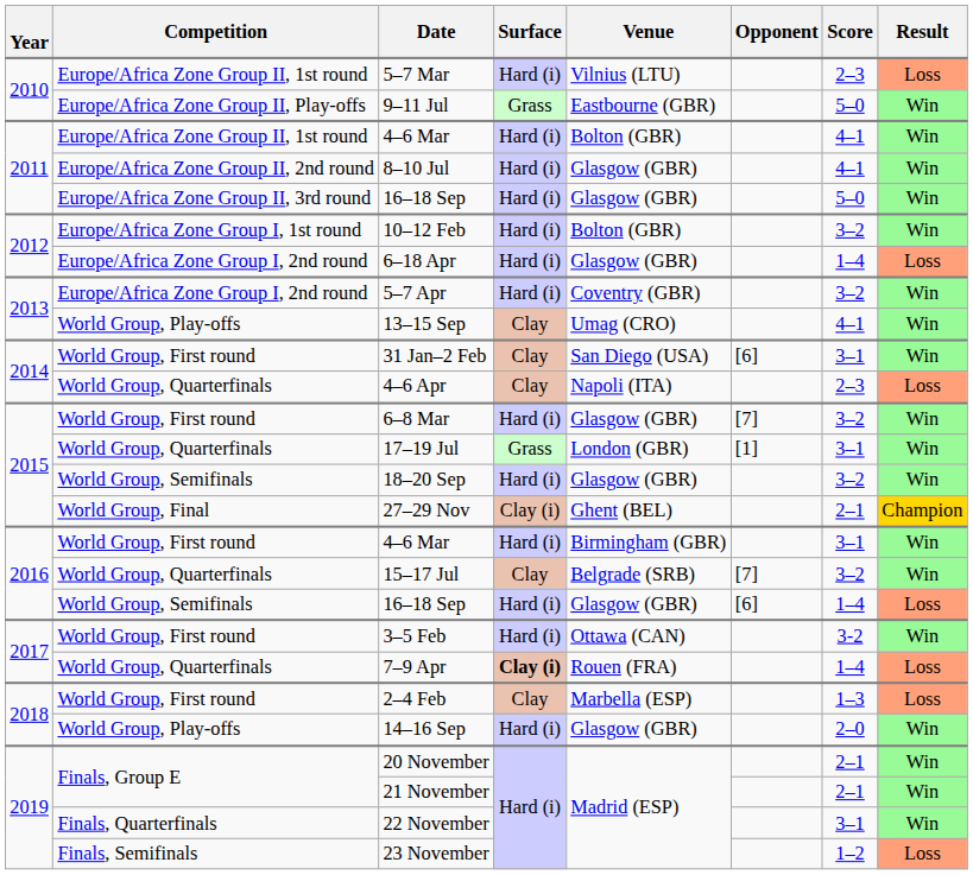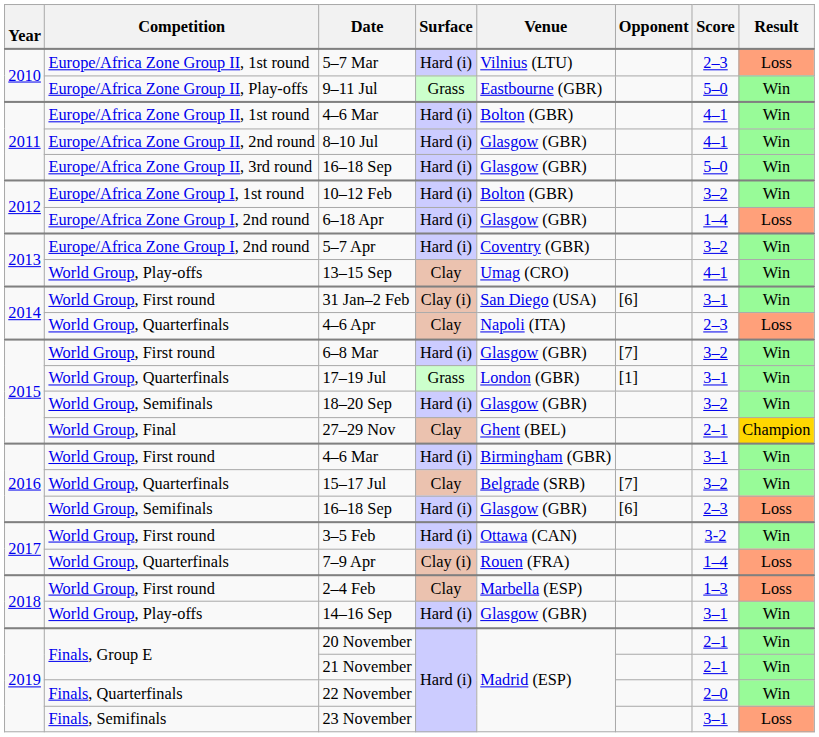 <table class="wikitable collapsible collapsed sortable nowrap">
 <tr>
 <th scope="col"><br> Year</th>
 <th scope="col">Competition</th>
 <th scope="col">Date</th>
 <th scope="col">Surface</th>
 <th scope="col">Venue</th>
 <th scope="col">Opponent</th>
 <th scope="col">Score</th>
 <th scope="col">Result</th>
 </tr>
 <tr style="border-top:2px solid gray;">
 <td align="center" rowspan="2"><a href='#'>2010</a></td>
 <td><a href='#'>Europe/Africa Zone Group II</a>, 1st round</td>
 <td>5–7 Mar</td>
 <td align="center" bgcolor=ccccff>Hard (i)</td>
 <td><a href='#'>Vilnius</a> (LTU)</td>
 <td></td>
 <td align="center"><a href='#'>2–3</a></td>
 <td align="center" bgcolor="#FFA07A">Loss</td>
 </tr>
 <tr>
 <td><a href='#'>Europe/Africa Zone Group II</a>, Play-offs</td>
 <td>9–11 Jul</td>
 <td align="center" bgcolor=ccffcc>Grass</td>
 <td><a href='#'>Eastbourne</a> (GBR)</td>
 <td></td>
 <td align="center"><a href='#'>5–0</a></td>
 <td align="center" bgcolor="#98FB98">Win</td>
 </tr>
 <tr style="border-top:2px solid gray;">
 <td align="center" rowspan="3"><a href='#'>2011</a></td>
 <td><a href='#'>Europe/Africa Zone Group II</a>, 1st round</td>
 <td>4–6 Mar</td>
 <td align="center" bgcolor=ccccff>Hard (i)</td>
 <td><a href='#'>Bolton</a> (GBR)</td>
 <td></td>
 <td align="center"><a href='#'>4–1</a></td>
 <td align="center" bgcolor="#98FB98">Win</td>
 </tr>
 <tr>
 <td><a href='#'>Europe/Africa Zone Group II</a>, 2nd round</td>
 <td>8–10 Jul</td>
 <td align="center" bgcolor=ccccff>Hard (i)</td>
 <td><a href='#'>Glasgow</a> (GBR)</td>
 <td></td>
 <td align="center"><a href='#'>4–1</a></td>
 <td align="center" bgcolor="#98FB98">Win</td>
 </tr>
 <tr>
 <td><a href='#'>Europe/Africa Zone Group II</a>, 3rd round</td>
 <td>16–18 Sep</td>
 <td align="center" bgcolor=ccccff>Hard (i)</td>
 <td><a href='#'>Glasgow</a> (GBR)</td>
 <td></td>
 <td align="center"><a href='#'>5–0</a></td>
 <td align="center" bgcolor="#98FB98">Win</td>
 </tr>
 <tr style="border-top:2px solid gray;">
 <td align="center" rowspan="2"><a href='#'>2012</a></td>
 <td><a href='#'>Europe/Africa Zone Group I</a>, 1st round</td>
 <td>10–12 Feb</td>
 <td align="center" bgcolor=ccccff>Hard (i)</td>
 <td><a href='#'>Bolton</a> (GBR)</td>
 <td></td>
 <td align="center"><a href='#'>3–2</a></td>
 <td align="center" bgcolor="#98FB98">Win</td>
 </tr>
 <tr>
 <td><a href='#'>Europe/Africa Zone Group I</a>, 2nd round</td>
 <td>6–18 Apr</td>
 <td align="center" bgcolor=ccccff>Hard (i)</td>
 <td><a href='#'>Glasgow</a> (GBR)</td>
 <td></td>
 <td align="center"><a href='#'>1–4</a></td>
 <td align="center" bgcolor="#FFA07A">Loss</td>
 </tr>
 <tr style="border-top:2px solid gray;">
 <td align="center" rowspan="2"><a href='#'>2013</a></td>
 <td><a href='#'>Europe/Africa Zone Group I</a>, 2nd round</td>
 <td>5–7 Apr</td>
 <td align="center" bgcolor=ccccff>Hard (i)</td>
 <td><a href='#'>Coventry</a> (GBR)</td>
 <td></td>
 <td align="center"><a href='#'>3–2</a></td>
 <td align="center" bgcolor="#98FB98">Win</td>
 </tr>
 <tr>
 <td><a href='#'>World Group</a>, Play-offs</td>
 <td>13–15 Sep</td>
 <td align="center" bgcolor=ebc2af>Clay</td>
 <td><a href='#'>Umag</a> (CRO)</td>
 <td></td>
 <td align="center"><a href='#'>4–1</a></td>
 <td align="center" bgcolor="#98FB98">Win</td>
 </tr>
 <tr style="border-top:2px solid gray;">
 <td align="center" rowspan="2"><a href='#'>2014</a></td>
 <td><a href='#'>World Group</a>, First round</td>
 <td>31 Jan–2 Feb</td>
-<td align="center" bgcolor=ebc2af>Clay</td>
+<td align="center" bgcolor=ebc2af>Clay (i)</td>
 <td><a href='#'>San Diego</a> (USA)</td>
 <td> [6]</td>
 <td align="center"><a href='#'>3–1</a></td>
 <td align="center" bgcolor="#98FB98">Win</td>
 </tr>
 <tr>
 <td><a href='#'>World Group</a>, Quarterfinals</td>
 <td>4–6 Apr</td>
 <td align="center" bgcolor=ebc2af>Clay</td>
 <td><a href='#'>Napoli</a> (ITA)</td>
 <td></td>
 <td align="center"><a href='#'>2–3</a></td>
 <td align="center" bgcolor="#FFA07A">Loss</td>
 </tr>
 <tr style="border-top:2px solid gray;">
 <td align="center" rowspan="4"><a href='#'>2015</a></td>
 <td><a href='#'>World Group</a>, First round</td>
 <td>6–8 Mar</td>
 <td align="center" bgcolor=ccccff>Hard (i)</td>
 <td><a href='#'>Glasgow</a> (GBR)</td>
 <td> [7]</td>
 <td align="center"><a href='#'>3–2</a></td>
 <td align="center" bgcolor="#98FB98">Win</td>
 </tr>
 <tr>
 <td><a href='#'>World Group</a>, Quarterfinals</td>
 <td>17–19 Jul</td>
 <td align="center" bgcolor=ccffcc>Grass</td>
 <td><a href='#'>London</a> (GBR)</td>
 <td> [1]</td>
 <td align="center"><a href='#'>3–1</a></td>
 <td align="center" bgcolor="#98FB98">Win</td>
 </tr>
 <tr>
 <td><a href='#'>World Group</a>, Semifinals</td>
 <td>18–20 Sep</td>
 <td align="center" bgcolor=ccccff>Hard (i)</td>
 <td><a href='#'>Glasgow</a> (GBR)</td>
 <td></td>
 <td align="center"><a href='#'>3–2</a></td>
 <td align="center" bgcolor="#98FB98">Win</td>
 </tr>
 <tr>
 <td><a href='#'>World Group</a>, Final</td>
 <td>27–29 Nov</td>
-<td align="center" bgcolor=ebc2af>Clay (i)</td>
+<td align="center" bgcolor=ebc2af>Clay</td>
 <td><a href='#'>Ghent</a> (BEL)</td>
 <td></td>
 <td align="center"><a href='#'>2–1</a></td>
 <td align="center" bgcolor="gold">Champion</td>
 </tr>
 <tr style="border-top:2px solid gray;">
 <td align="center" rowspan="3"><a href='#'>2016</a></td>
 <td><a href='#'>World Group</a>, First round</td>
 <td>4–6 Mar</td>
 <td align="center" bgcolor=ccccff>Hard (i)</td>
 <td><a href='#'>Birmingham</a> (GBR)</td>
 <td></td>
 <td align="center"><a href='#'>3–1</a></td>
 <td align="center" bgcolor="#98FB98">Win</td>
 </tr>
 <tr>
 <td><a href='#'>World Group</a>, Quarterfinals</td>
 <td>15–17 Jul</td>
 <td align="center" bgcolor=ebc2af>Clay</td>
 <td><a href='#'>Belgrade</a> (SRB)</td>
 <td> [7]</td>
 <td align="center"><a href='#'>3–2</a></td>
 <td align="center" bgcolor="#98FB98">Win</td>
 </tr>
 <tr>
 <td><a href='#'>World Group</a>, Semifinals</td>
 <td>16–18 Sep</td>
 <td align="center" bgcolor=ccccff>Hard (i)</td>
 <td><a href='#'>Glasgow</a> (GBR)</td>
 <td> [6]</td>
-<td align="center"><a href='#'>1–4</a></td>
+<td align="center"><a href='#'>2–3</a></td>
 <td align="center" bgcolor="#FFA07A">Loss</td>
 </tr>
 <tr style="border-top:2px solid gray;">
 <td align="center" rowspan="2"><a href='#'>2017</a></td>
 <td><a href='#'>World Group</a>, First round</td>
 <td>3–5 Feb</td>
 <td align="center" bgcolor=ccccff>Hard (i)</td>
 <td><a href='#'>Ottawa</a> (CAN)</td>
 <td></td>
 <td align="center"><a href='#'>3-2</a></td>
 <td align="center" bgcolor="#98FB98">Win</td>
 </tr>
 <tr>
 <td><a href='#'>World Group</a>, Quarterfinals</td>
 <td>7–9 Apr</td>
-<td align="center" bgcolor=ebc2af><strong>Clay (i)</strong></td>
+<td align="center" bgcolor=ebc2af>Clay (i)</td>
 <td><a href='#'>Rouen</a> (FRA)</td>
 <td></td>
 <td align="center"><a href='#'>1–4</a></td>
 <td align="center" bgcolor="#FFA07A">Loss</td>
 </tr>
 <tr style="border-top:2px solid gray;">
 <td align="center" rowspan="2"><a href='#'>2018</a></td>
 <td><a href='#'>World Group</a>, First round</td>
 <td>2–4 Feb</td>
 <td align="center" bgcolor=ebc2af>Clay</td>
 <td><a href='#'>Marbella</a> (ESP)</td>
 <td></td>
 <td align="center"><a href='#'>1–3</a></td>
 <td align="center" bgcolor="#FFA07A">Loss</td>
 </tr>
 <tr>
 <td><a href='#'>World Group</a>, Play-offs</td>
 <td>14–16 Sep</td>
 <td align="center" bgcolor=ccccff>Hard (i)</td>
 <td><a href='#'>Glasgow</a> (GBR)</td>
 <td></td>
-<td align="center"><a href='#'> 2–0</a></td>
+<td align="center"><a href='#'>3–1</a></td>
 <td align="center" bgcolor="#98FB98">Win</td>
 </tr>
 <tr style="border-top:2px solid gray;">
 <td align="center" rowspan="4"><a href='#'>2019</a></td>
 <td rowspan="2"><a href='#'>Finals</a>, Group E</td>
 <td>20 November</td>
 <td align="center" rowspan="4" bgcolor=ccccff>Hard (i)</td>
 <td rowspan="4"><a href='#'>Madrid</a> (ESP)</td>
 <td></td>
 <td align="center"><a href='#'>2–1</a></td>
 <td align="center" bgcolor="#98FB98">Win</td>
 </tr>
 <tr>
 <td>21 November</td>
 <td></td>
 <td align="center"><a href='#'> 2–1</a></td>
 <td align="center" bgcolor="#98FB98">Win</td>
 </tr>
 <tr>
 <td><a href='#'>Finals</a>, Quarterfinals</td>
 <td>22 November</td>
 <td></td>
-<td align="center"><a href='#'>3–1</a></td>
+<td align="center"><a href='#'> 2–0</a></td>
 <td align="center" bgcolor="#98FB98">Win</td>
 </tr>
 <tr>
 <td><a href='#'>Finals</a>, Semifinals</td>
 <td>23 November</td>
 <td></td>
-<td align="center"><a href='#'>1–2</a></td>
+<td align="center"><a href='#'>3–1</a></td>
 <td align="center" bgcolor="#FFA07A">Loss</td>
 </tr>
 </table>
